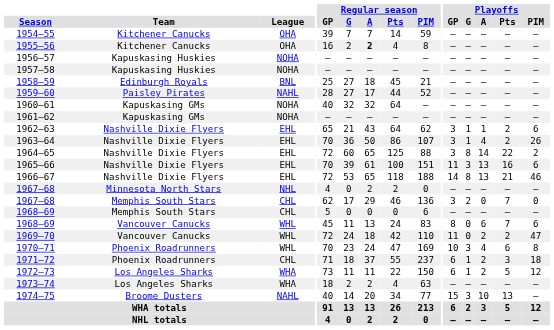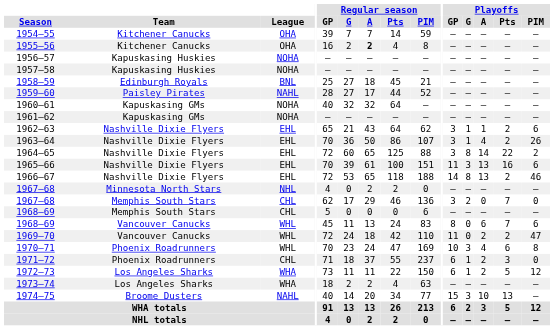 <table border="0" cellpadding="1" cellspacing="0" style="text-align:center; width:60em">
 <tr bgcolor="#e0e0e0">
 <th colspan="3" bgcolor="#ffffff"></th>
 <th rowspan="100" bgcolor="#ffffff"></th>
 <th colspan="5"><a href='#'>Regular season</a></th>
 <th rowspan="100" bgcolor="#ffffff"></th>
 <th colspan="5"><a href='#'>Playoffs</a></th>
 </tr>
 <tr bgcolor="#e0e0e0">
 <th><a href='#'>Season</a></th>
 <th>Team</th>
 <th>League</th>
 <th>GP</th>
 <th><a href='#'>G</a></th>
 <th><a href='#'>A</a></th>
 <th><a href='#'>Pts</a></th>
 <th><a href='#'>PIM</a></th>
 <th>GP</th>
 <th>G</th>
 <th>A</th>
 <th>Pts</th>
 <th>PIM</th>
 </tr>
 <tr>
 <td><a href='#'>1954–55</a></td>
 <td><a href='#'>Kitchener Canucks</a></td>
 <td><a href='#'>OHA</a></td>
 <td>39</td>
 <td>7</td>
 <td>7</td>
 <td>14</td>
 <td>59</td>
 <td>—</td>
 <td>—</td>
 <td>—</td>
 <td>—</td>
 <td>—</td>
 </tr>
 <tr bgcolor="#f0f0f0">
 <td><a href='#'>1955–56</a></td>
 <td>Kitchener Canucks</td>
 <td>OHA</td>
 <td>16</td>
 <td>2</td>
 <td><strong>2</strong></td>
 <td>4</td>
 <td>8</td>
 <td>—</td>
 <td>—</td>
 <td>—</td>
 <td>—</td>
 <td>—</td>
 </tr>
 <tr>
 <td>1956–57</td>
 <td>Kapuskasing Huskies</td>
 <td><a href='#'>NOHA</a></td>
 <td>—</td>
 <td>—</td>
 <td>—</td>
 <td>—</td>
 <td>—</td>
 <td>—</td>
 <td>—</td>
 <td>—</td>
 <td>—</td>
 <td>—</td>
 </tr>
 <tr bgcolor="#f0f0f0">
 <td>1957–58</td>
 <td>Kapuskasing Huskies</td>
 <td>NOHA</td>
 <td>—</td>
 <td>—</td>
 <td>—</td>
 <td>—</td>
 <td>—</td>
 <td>—</td>
 <td>—</td>
 <td>—</td>
 <td>—</td>
 <td>—</td>
 </tr>
 <tr>
 <td><a href='#'>1958–59</a></td>
 <td><a href='#'>Edinburgh Royals</a></td>
 <td><a href='#'>BNL</a></td>
 <td>25</td>
 <td>27</td>
 <td>18</td>
 <td>45</td>
 <td>21</td>
 <td>—</td>
 <td>—</td>
 <td>—</td>
 <td>—</td>
 <td>—</td>
 </tr>
 <tr bgcolor="#f0f0f0">
 <td><a href='#'>1959–60</a></td>
 <td><a href='#'>Paisley Pirates</a></td>
 <td><a href='#'>NAHL</a></td>
 <td>28</td>
 <td>27</td>
 <td>17</td>
 <td>44</td>
 <td>52</td>
 <td>—</td>
 <td>—</td>
 <td>—</td>
 <td>—</td>
 <td>—</td>
 </tr>
 <tr>
 <td>1960–61</td>
 <td>Kapuskasing GMs</td>
 <td>NOHA</td>
 <td>40</td>
 <td>32</td>
 <td>32</td>
 <td>64</td>
 <td>—</td>
 <td>—</td>
 <td>—</td>
 <td>—</td>
 <td>—</td>
 <td>—</td>
 </tr>
 <tr bgcolor="#f0f0f0">
 <td>1961–62</td>
 <td>Kapuskasing GMs</td>
 <td>NOHA</td>
 <td>—</td>
 <td>—</td>
 <td>—</td>
 <td>—</td>
 <td>—</td>
 <td>—</td>
 <td>—</td>
 <td>—</td>
 <td>—</td>
 <td>—</td>
 </tr>
 <tr>
 <td>1962–63</td>
 <td><a href='#'>Nashville Dixie Flyers</a></td>
 <td><a href='#'>EHL</a></td>
 <td>65</td>
 <td>21</td>
 <td>43</td>
 <td>64</td>
 <td>62</td>
 <td>3</td>
 <td>1</td>
 <td>1</td>
 <td>2</td>
 <td>6</td>
 </tr>
 <tr bgcolor="#f0f0f0">
 <td>1963–64</td>
 <td>Nashville Dixie Flyers</td>
 <td>EHL</td>
 <td>70</td>
 <td>36</td>
 <td>50</td>
 <td>86</td>
 <td>107</td>
 <td>3</td>
 <td>1</td>
 <td>4</td>
 <td>2</td>
 <td>26</td>
 </tr>
 <tr>
 <td>1964–65</td>
 <td>Nashville Dixie Flyers</td>
 <td>EHL</td>
 <td>72</td>
 <td>60</td>
 <td>65</td>
 <td>125</td>
 <td>88</td>
 <td>3</td>
 <td>8</td>
 <td>14</td>
 <td>22</td>
 <td>2</td>
 </tr>
 <tr bgcolor="#f0f0f0">
 <td>1965–66</td>
 <td>Nashville Dixie Flyers</td>
 <td>EHL</td>
 <td>70</td>
 <td>39</td>
 <td>61</td>
 <td>100</td>
 <td>151</td>
 <td>11</td>
 <td>3</td>
 <td>13</td>
 <td>16</td>
 <td>6</td>
 </tr>
 <tr>
 <td>1966–67</td>
 <td>Nashville Dixie Flyers</td>
 <td>EHL</td>
 <td>72</td>
 <td>53</td>
 <td>65</td>
 <td>118</td>
 <td>188</td>
 <td>14</td>
 <td>8</td>
 <td>13</td>
-<td>21</td>
+<td>2</td>
 <td>46</td>
 </tr>
 <tr bgcolor="#f0f0f0">
 <td><a href='#'>1967–68</a></td>
 <td><a href='#'>Minnesota North Stars</a></td>
 <td><a href='#'>NHL</a></td>
 <td>4</td>
 <td>0</td>
 <td>2</td>
 <td>2</td>
 <td>0</td>
 <td>—</td>
 <td>—</td>
 <td>—</td>
 <td>—</td>
 <td>—</td>
 </tr>
 <tr>
 <td><a href='#'>1967–68</a></td>
 <td><a href='#'>Memphis South Stars</a></td>
 <td><a href='#'>CHL</a></td>
 <td>62</td>
 <td>17</td>
 <td>29</td>
 <td>46</td>
 <td>136</td>
 <td>3</td>
 <td>2</td>
 <td>0</td>
 <td>7</td>
 <td>0</td>
 </tr>
 <tr bgcolor="#f0f0f0">
 <td><a href='#'>1968–69</a></td>
 <td>Memphis South Stars</td>
 <td>CHL</td>
 <td>5</td>
 <td>0</td>
 <td>0</td>
 <td>0</td>
 <td>6</td>
 <td>—</td>
 <td>—</td>
 <td>—</td>
 <td>—</td>
 <td>—</td>
 </tr>
 <tr>
 <td><a href='#'>1968–69</a></td>
 <td><a href='#'>Vancouver Canucks</a></td>
 <td><a href='#'>WHL</a></td>
 <td>45</td>
 <td>11</td>
 <td>13</td>
 <td>24</td>
 <td>83</td>
 <td>8</td>
 <td>0</td>
 <td>6</td>
 <td>7</td>
 <td>6</td>
 </tr>
 <tr bgcolor="#f0f0f0">
 <td><a href='#'>1969–70</a></td>
 <td>Vancouver Canucks</td>
 <td>WHL</td>
 <td>72</td>
 <td>24</td>
 <td>18</td>
 <td>42</td>
 <td>110</td>
 <td>11</td>
 <td>0</td>
 <td>2</td>
 <td>2</td>
 <td>47</td>
 </tr>
 <tr>
 <td><a href='#'>1970–71</a></td>
 <td><a href='#'>Phoenix Roadrunners</a></td>
 <td>WHL</td>
 <td>70</td>
 <td>23</td>
 <td>24</td>
 <td>47</td>
 <td>169</td>
 <td>10</td>
 <td>3</td>
 <td>4</td>
 <td>6</td>
 <td>8</td>
 </tr>
 <tr bgcolor="#f0f0f0">
 <td><a href='#'>1971–72</a></td>
 <td>Phoenix Roadrunners</td>
 <td>CHL</td>
 <td>71</td>
 <td>18</td>
 <td>37</td>
 <td>55</td>
 <td>237</td>
 <td>6</td>
 <td>1</td>
 <td>2</td>
 <td>3</td>
-<td>18</td>
+<td>0</td>
 </tr>
 <tr>
 <td><a href='#'>1972–73</a></td>
 <td><a href='#'>Los Angeles Sharks</a></td>
 <td><a href='#'>WHA</a></td>
 <td>73</td>
 <td>11</td>
 <td>11</td>
 <td>22</td>
 <td>150</td>
 <td>6</td>
 <td>1</td>
 <td>2</td>
 <td>5</td>
 <td>12</td>
 </tr>
 <tr bgcolor="#f0f0f0">
 <td><a href='#'>1973–74</a></td>
 <td>Los Angeles Sharks</td>
 <td>WHA</td>
 <td>18</td>
 <td>2</td>
 <td>2</td>
 <td>4</td>
 <td>63</td>
 <td>—</td>
 <td>—</td>
 <td>—</td>
 <td>—</td>
 <td>—</td>
 </tr>
 <tr>
 <td><a href='#'>1974–75</a></td>
 <td><a href='#'>Broome Dusters</a></td>
 <td><a href='#'>NAHL</a></td>
 <td>40</td>
 <td>14</td>
 <td>20</td>
 <td>34</td>
 <td>77</td>
 <td>15</td>
 <td>3</td>
 <td>10</td>
 <td>13</td>
 <td>—</td>
 </tr>
 <tr bgcolor="#e0e0e0">
 <th colspan="3">WHA totals</th>
 <th>91</th>
 <th>13</th>
 <th>13</th>
 <th>26</th>
 <th>213</th>
 <th>6</th>
 <th>2</th>
 <th>3</th>
 <th>5</th>
 <th>12</th>
 </tr>
 <tr bgcolor="#e0e0e0">
 <th colspan="3">NHL totals</th>
 <th>4</th>
 <th>0</th>
 <th>2</th>
 <th>2</th>
 <th>0</th>
 <th>—</th>
 <th>—</th>
 <th>—</th>
 <th>—</th>
 <th>—</th>
 </tr>
 </table>
